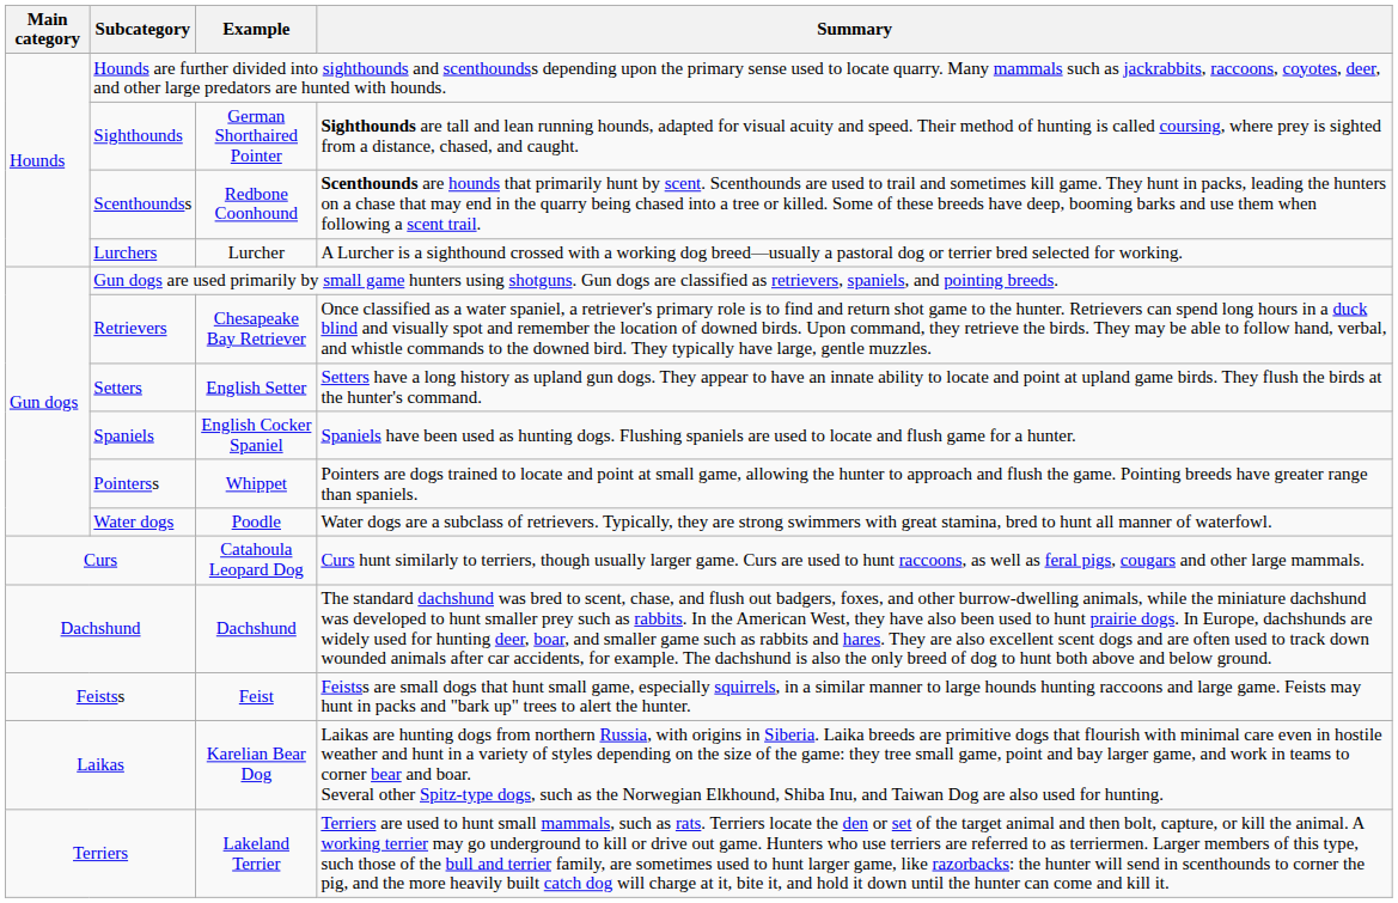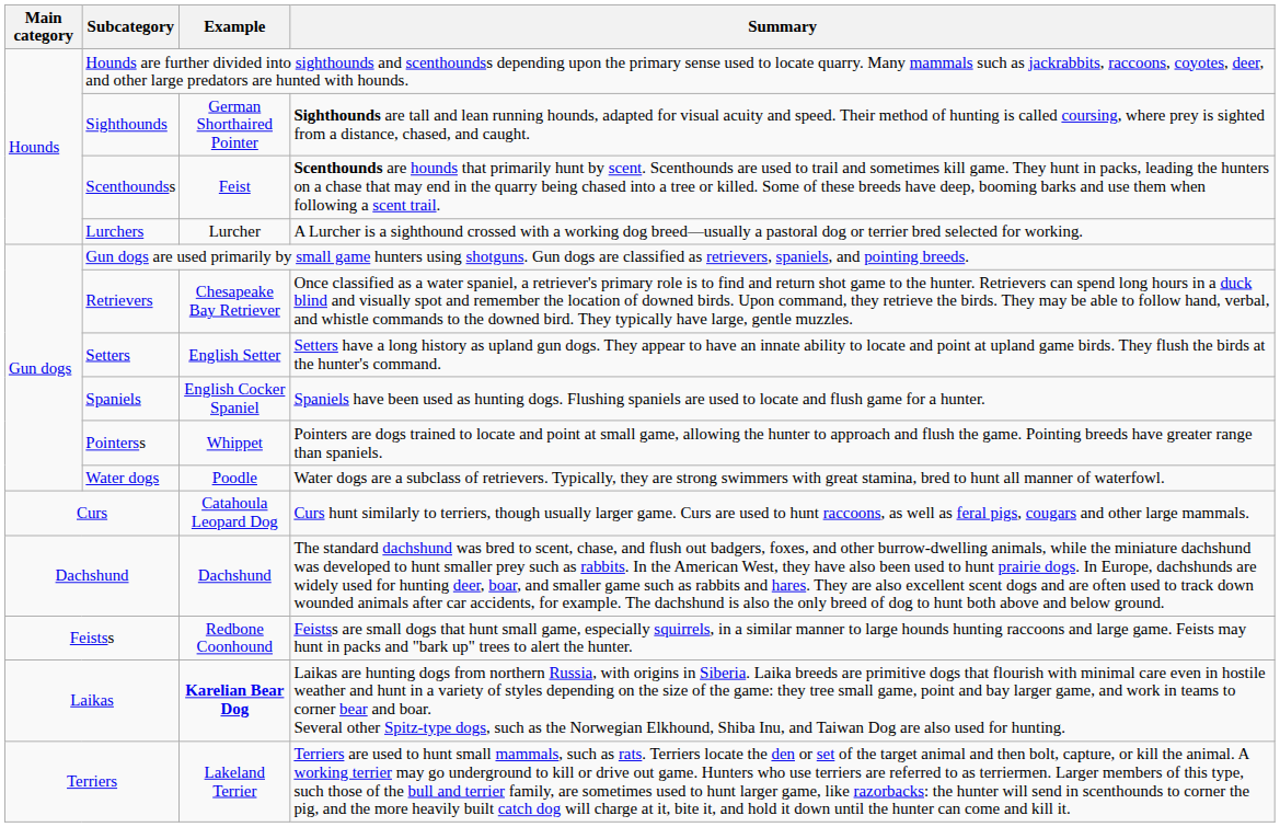 <table class=wikitable>
 <tr>
 <th>Main category</th>
 <th>Subcategory</th>
 <th>Example</th>
 <th>Summary</th>
 </tr>
 <tr>
 <td rowspan=4><a href='#'>Hounds</a></td>
 <td colspan=3><a href='#'>Hounds</a> are further divided into <a href='#'>sighthounds</a> and <a href='#'>scenthounds</a>s depending upon the primary sense used to locate quarry. Many <a href='#'>mammals</a> such as <a href='#'>jackrabbits</a>, <a href='#'>raccoons</a>, <a href='#'>coyotes</a>, <a href='#'>deer</a>, and other large predators are hunted with hounds.</td>
 </tr>
 <tr>
 <td><a href='#'>Sighthounds</a></td>
 <td align=center> <a href='#'>German Shorthaired Pointer</a></td>
 <td><strong>Sighthounds</strong> are tall and lean running hounds, adapted for visual acuity and speed. Their method of hunting is called <a href='#'>coursing</a>, where prey is sighted from a distance, chased, and caught.</td>
 </tr>
 <tr>
 <td><a href='#'>Scenthounds</a>s</td>
-<td align=center> <a href='#'>Redbone Coonhound</a></td>
+<td align=center> <a href='#'>Feist</a></td>
 <td><strong>Scenthounds</strong> are <a href='#'>hounds</a> that primarily hunt by <a href='#'>scent</a>. Scenthounds are used to trail and sometimes kill game. They hunt in packs, leading the hunters on a chase that may end in the quarry being chased into a tree or killed. Some of these breeds have deep, booming barks and use them when following a <a href='#'>scent trail</a>.</td>
 </tr>
 <tr>
 <td><a href='#'>Lurchers</a></td>
 <td align=center> Lurcher</td>
 <td>A Lurcher is a sighthound crossed with a working dog breed—usually a pastoral dog or terrier bred selected for working.</td>
 </tr>
 <tr>
 <td rowspan=6><a href='#'>Gun dogs</a></td>
 <td colspan=3><a href='#'>Gun dogs</a> are used primarily by <a href='#'>small game</a> hunters using <a href='#'>shotguns</a>. Gun dogs are classified as <a href='#'>retrievers</a>, <a href='#'>spaniels</a>, and <a href='#'>pointing breeds</a>.</td>
 </tr>
 <tr>
 <td><a href='#'>Retrievers</a></td>
 <td align=center> <a href='#'>Chesapeake Bay Retriever</a></td>
 <td>Once classified as a water spaniel, a retriever's primary role is to find and return shot game to the hunter. Retrievers can spend long hours in a <a href='#'>duck blind</a> and visually spot and remember the location of downed birds. Upon command, they retrieve the birds. They may be able to follow hand, verbal, and whistle commands to the downed bird. They typically have large, gentle muzzles.</td>
 </tr>
 <tr>
 <td><a href='#'>Setters</a></td>
 <td align=center> <a href='#'>English Setter</a></td>
 <td><a href='#'>Setters</a> have a long history as upland gun dogs. They appear to have an innate ability to locate and point at upland game birds. They flush the birds at the hunter's command.</td>
 </tr>
 <tr>
 <td><a href='#'>Spaniels</a></td>
 <td align=center> <a href='#'>English Cocker Spaniel</a></td>
 <td><a href='#'>Spaniels</a> have been used as hunting dogs. Flushing spaniels are used to locate and flush game for a hunter.</td>
 </tr>
 <tr>
 <td><a href='#'>Pointers</a>s</td>
 <td align=center> <a href='#'>Whippet</a></td>
 <td>Pointers are dogs trained to locate and point at small game, allowing the hunter to approach and flush the game. Pointing breeds have greater range than spaniels.</td>
 </tr>
 <tr>
 <td><a href='#'>Water dogs</a></td>
 <td align=center> <a href='#'>Poodle</a></td>
 <td>Water dogs are a subclass of retrievers. Typically, they are strong swimmers with great stamina, bred to hunt all manner of waterfowl.</td>
 </tr>
 <tr>
 <td colspan="2" style="text-align:center;"><a href='#'>Curs</a></td>
 <td align="center"> <a href='#'>Catahoula Leopard Dog</a></td>
 <td><a href='#'>Curs</a> hunt similarly to terriers, though usually larger game. Curs are used to hunt <a href='#'>raccoons</a>, as well as <a href='#'>feral pigs</a>, <a href='#'>cougars</a> and other large mammals.</td>
 </tr>
 <tr>
 <td colspan="2" style="text-align:center;"><a href='#'>Dachshund</a></td>
 <td align="center"> <a href='#'>Dachshund</a></td>
 <td>The standard <a href='#'>dachshund</a> was bred to scent, chase, and flush out badgers, foxes, and other burrow-dwelling animals, while the miniature dachshund was developed to hunt smaller prey such as <a href='#'>rabbits</a>. In the American West, they have also been used to hunt <a href='#'>prairie dogs</a>. In Europe, dachshunds are widely used for hunting <a href='#'>deer</a>, <a href='#'>boar</a>, and smaller game such as rabbits and <a href='#'>hares</a>. They are also excellent scent dogs and are often used to track down wounded animals after car accidents, for example. The dachshund is also the only breed of dog to hunt both above and below ground.</td>
 </tr>
 <tr>
 <td colspan="2" style="text-align:center;"><a href='#'>Feists</a>s</td>
-<td align=center> <a href='#'>Feist</a></td>
+<td align=center> <a href='#'>Redbone Coonhound</a></td>
 <td><a href='#'>Feists</a>s are small dogs that hunt small game, especially <a href='#'>squirrels</a>, in a similar manner to large hounds hunting raccoons and large game. Feists may hunt in packs and "bark up"  trees to alert the hunter.</td>
 </tr>
 <tr>
 <td colspan="2" style="text-align:center;"><a href='#'>Laikas</a></td>
-<td align=center> <a href='#'>Karelian Bear Dog</a></td>
+<td align=center><strong> <a href='#'>Karelian Bear Dog</a></strong></td>
 <td>Laikas are hunting dogs from northern <a href='#'>Russia</a>, with origins in <a href='#'>Siberia</a>. Laika breeds are primitive dogs that flourish with minimal care even in hostile weather and hunt in a variety of styles depending on the size of the game: they tree small game, point and bay larger game, and work in teams to corner <a href='#'>bear</a> and boar.<br>Several other <a href='#'>Spitz-type dogs</a>, such as the Norwegian Elkhound, Shiba Inu, and Taiwan Dog are also used for hunting.</td>
 </tr>
 <tr>
 <td colspan="2" style="text-align:center;"><a href='#'>Terriers</a></td>
 <td align=center> <a href='#'>Lakeland Terrier</a></td>
 <td><a href='#'>Terriers</a> are used to hunt small <a href='#'>mammals</a>, such as <a href='#'>rats</a>. Terriers locate the <a href='#'>den</a> or <a href='#'>set</a> of the target animal and then bolt, capture, or kill the animal. A <a href='#'>working terrier</a> may go underground to kill or drive out game. Hunters who use terriers are referred to as terriermen. Larger members of this type, such those of the <a href='#'>bull and terrier</a> family, are sometimes used to hunt larger game, like <a href='#'>razorbacks</a>: the hunter will send in scenthounds to corner the pig, and the more heavily built <a href='#'>catch dog</a> will charge at it, bite it, and hold it down until the hunter can come and kill it.</td>
 </tr>
 </table>
